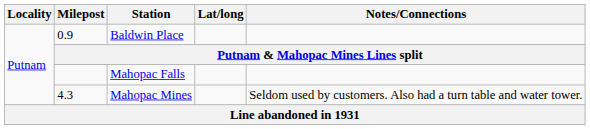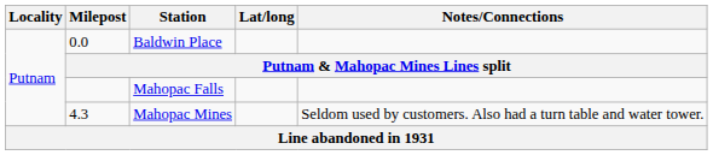 <table class="wikitable">
 <tr>
 <th>Locality</th>
 <th>Milepost</th>
 <th>Station</th>
 <th>Lat/long</th>
 <th>Notes/Connections</th>
 </tr>
 <tr>
 <td rowspan=4><a href='#'>Putnam</a></td>
-<td>0.9</td>
+<td>0.0</td>
 <td><a href='#'>Baldwin Place</a></td>
 <td></td>
 <td></td>
 </tr>
 <tr>
 <th colspan=5><a href='#'>Putnam</a> & <a href='#'>Mahopac Mines Lines</a> split</th>
 </tr>
 <tr>
 <td></td>
 <td><a href='#'>Mahopac Falls</a></td>
 <td></td>
 <td></td>
 </tr>
 <tr>
 <td>4.3</td>
 <td><a href='#'>Mahopac Mines</a></td>
 <td></td>
 <td>Seldom used by customers. Also had a turn table and water tower.</td>
 </tr>
 <tr>
 <th colspan=8>Line abandoned in 1931</th>
 </tr>
 </table>
